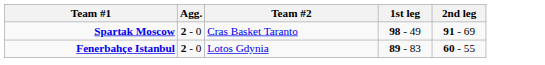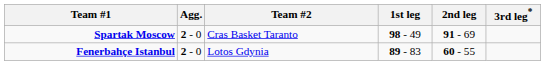 <table class=wikitable style="text-align:center">
 <tr>
 <th width=240>Team #1</th>
 <th width=20>Agg.</th>
 <th width=240>Team #2</th>
 <th width=70>1st leg</th>
 <th width=70>2nd leg</th>
+<th width=70>3rd leg<sup>*</sup></th>
 </tr>
 <tr>
 <td align=right><strong><a href='#'>Spartak Moscow</a></strong> </td>
 <td><strong>2</strong> - 0</td>
 <td align=left> <a href='#'>Cras Basket Taranto</a></td>
 <td><strong>98</strong> - 49</td>
 <td><strong>91</strong> - 69</td>
+<td></td>
 </tr>
 <tr>
 <td align=right><strong><a href='#'>Fenerbahçe Istanbul</a></strong>   </td>
 <td><strong>2</strong> - 0</td>
 <td align=left> <a href='#'>Lotos Gdynia</a></td>
 <td><strong>89</strong> - 83</td>
 <td><strong>60</strong> - 55</td>
+<td></td>
 </tr>
 </table>
